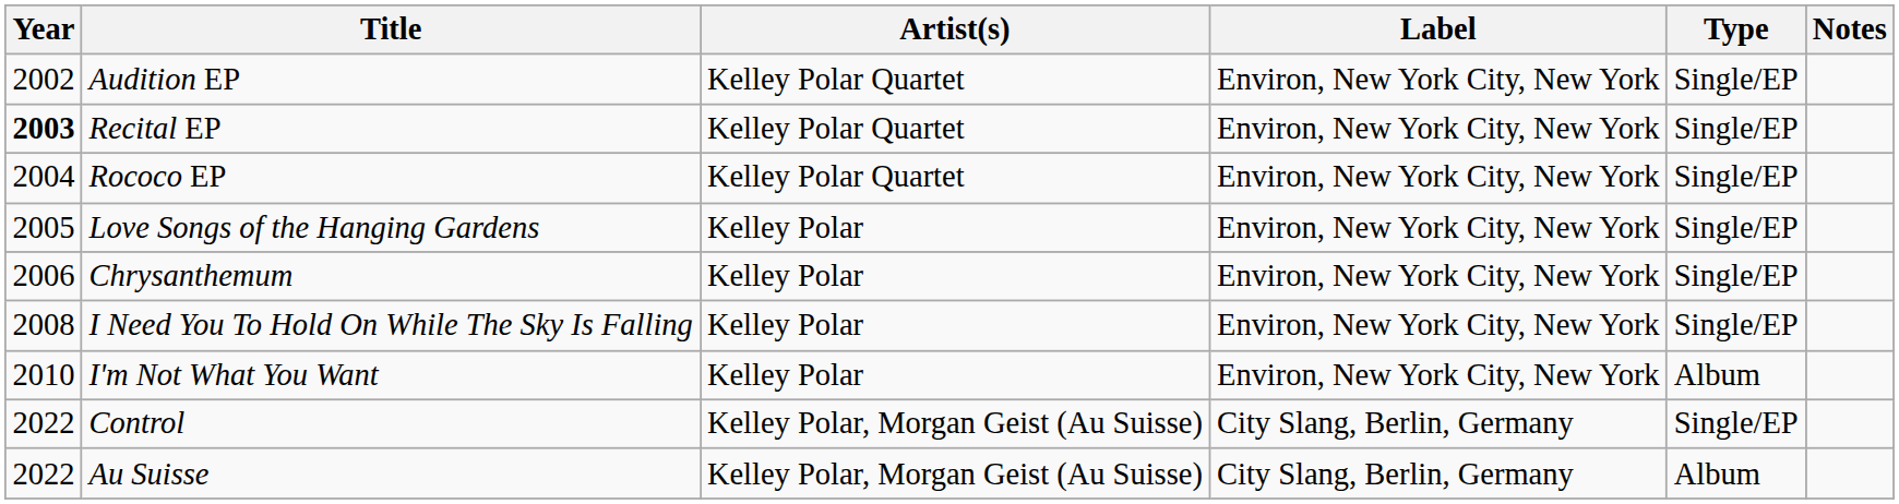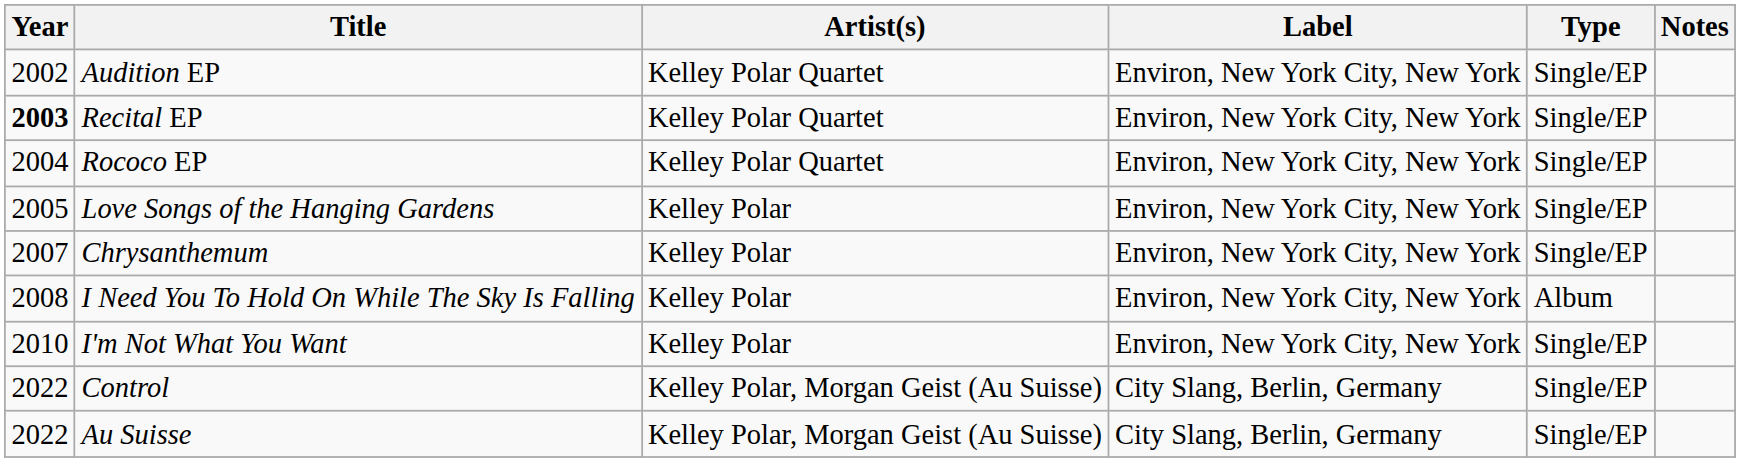 <table class="wikitable">
 <tr>
 <th>Year</th>
 <th>Title</th>
 <th>Artist(s)</th>
 <th>Label</th>
 <th>Type</th>
 <th>Notes</th>
 </tr>
 <tr>
 <td>2002</td>
 <td><em>Audition</em> EP</td>
 <td>Kelley Polar Quartet</td>
 <td>Environ, New York City, New York</td>
 <td>Single/EP</td>
 <td></td>
 </tr>
 <tr>
 <td><strong>2003</strong></td>
 <td><em>Recital</em> EP</td>
 <td>Kelley Polar Quartet</td>
 <td>Environ, New York City, New York</td>
 <td>Single/EP</td>
 <td></td>
 </tr>
 <tr>
 <td>2004</td>
 <td><em>Rococo</em> EP</td>
 <td>Kelley Polar Quartet</td>
 <td>Environ, New York City, New York</td>
 <td>Single/EP</td>
 <td></td>
 </tr>
 <tr>
 <td>2005</td>
 <td><em>Love Songs of the Hanging Gardens</em></td>
 <td>Kelley Polar</td>
 <td>Environ, New York City, New York</td>
 <td>Single/EP</td>
 <td></td>
 </tr>
 <tr>
-<td>2006</td>
+<td>2007</td>
 <td><em>Chrysanthemum</em></td>
 <td>Kelley Polar</td>
 <td>Environ, New York City, New York</td>
 <td>Single/EP</td>
 <td></td>
 </tr>
 <tr>
 <td>2008</td>
 <td><em>I Need You To Hold On While The Sky Is Falling</em></td>
 <td>Kelley Polar</td>
 <td>Environ, New York City, New York</td>
-<td>Single/EP</td>
+<td>Album</td>
 <td></td>
 </tr>
 <tr>
 <td>2010</td>
 <td><em>I'm Not What You Want</em></td>
 <td>Kelley Polar</td>
 <td>Environ, New York City, New York</td>
-<td>Album</td>
+<td>Single/EP</td>
 <td></td>
 </tr>
 <tr>
 <td>2022</td>
 <td><em>Control</em></td>
 <td>Kelley Polar, Morgan Geist (Au Suisse)</td>
 <td>City Slang, Berlin, Germany</td>
 <td>Single/EP</td>
 <td></td>
 </tr>
 <tr>
 <td>2022</td>
 <td><em>Au Suisse</em></td>
 <td>Kelley Polar, Morgan Geist (Au Suisse)</td>
 <td>City Slang, Berlin, Germany</td>
-<td>Album</td>
+<td>Single/EP</td>
 <td></td>
 </tr>
 </table>
